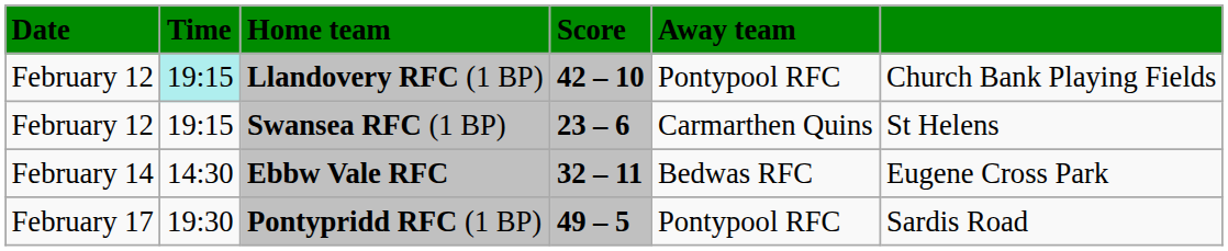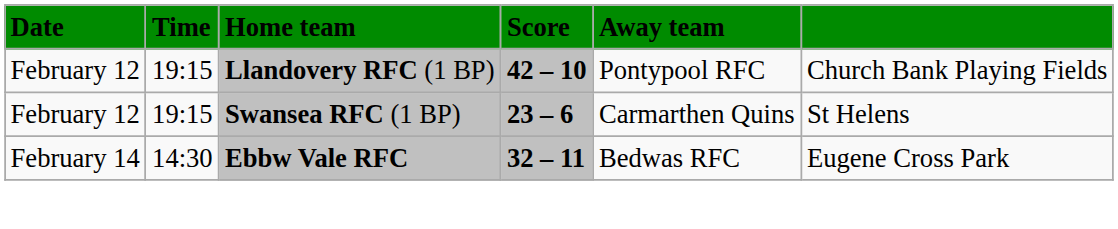 <table class="wikitable" style="margin:0.5em auto; font-size:95%">
 <tr bgcolor="#008B00">
 <td><strong>Date</strong></td>
 <td><strong>Time</strong></td>
 <td><strong>Home team</strong></td>
 <td><strong>Score</strong></td>
 <td><strong>Away team</strong></td>
 <td></td>
 </tr>
 <tr>
 <td>February 12</td>
-<td style="background: paleturquoise;">19:15</td>
+<td>19:15</td>
 <td bgcolor="silver"><strong>Llandovery RFC</strong> (1 BP)</td>
 <td bgcolor="silver"><strong>42 – 10</strong></td>
 <td>Pontypool RFC</td>
 <td>Church Bank Playing Fields</td>
 </tr>
 <tr>
 <td>February 12</td>
 <td>19:15</td>
 <td bgcolor="silver"><strong>Swansea RFC</strong> (1 BP)</td>
 <td bgcolor="silver"><strong>23 – 6</strong></td>
 <td>Carmarthen Quins</td>
 <td>St Helens</td>
 </tr>
 <tr>
 <td>February 14</td>
 <td>14:30</td>
 <td bgcolor="silver"><strong>Ebbw Vale RFC</strong></td>
 <td bgcolor="silver"><strong>32 – 11</strong></td>
 <td>Bedwas RFC</td>
 <td>Eugene Cross Park</td>
 </tr>
-<tr>
-<td>February 17</td>
-<td>19:30</td>
-<td bgcolor="silver"><strong>Pontypridd RFC</strong> (1 BP)</td>
-<td bgcolor="silver"><strong>49 – 5</strong></td>
-<td>Pontypool RFC</td>
-<td>Sardis Road</td>
-</tr>
 </table>
